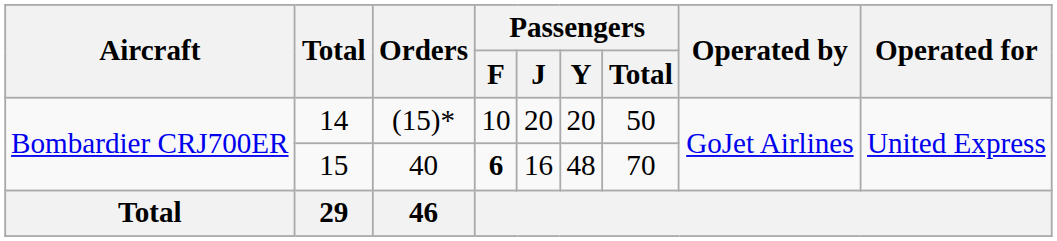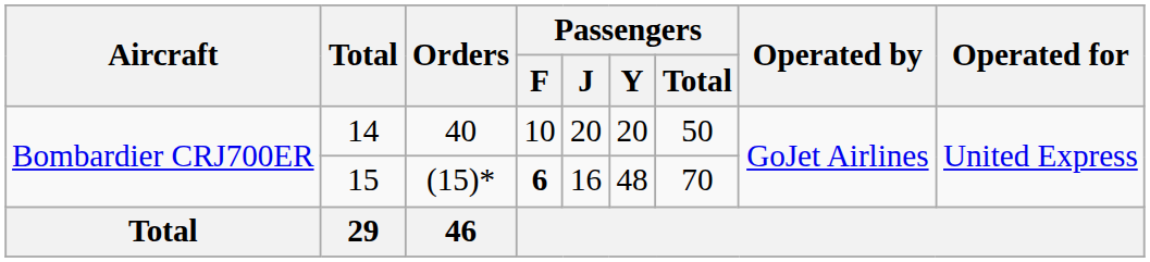 <table class="wikitable" style="margin:1em auto; border-collapse:collapse; text-align:center;">
 <tr>
 <th rowspan="2">Aircraft</th>
 <th rowspan="2">Total</th>
 <th rowspan="2">Orders</th>
 <th colspan="4">Passengers</th>
 <th rowspan="2">Operated by</th>
 <th rowspan="2">Operated for</th>
 </tr>
 <tr>
 <th><abbr>F</abbr></th>
 <th><abbr>J</abbr></th>
 <th><abbr>Y</abbr></th>
 <th>Total</th>
 </tr>
 <tr>
 <td rowspan="2"><a href='#'>Bombardier CRJ700ER</a></td>
 <td>14</td>
-<td>(15)*</td>
+<td>40</td>
 <td>10</td>
 <td>20</td>
 <td>20</td>
 <td>50</td>
 <td rowspan="2"><a href='#'>GoJet Airlines</a></td>
 <td rowspan="2"><a href='#'>United Express</a></td>
 </tr>
 <tr>
 <td>15</td>
-<td>40</td>
+<td>(15)*</td>
 <td><strong>6</strong></td>
 <td>16</td>
 <td>48</td>
 <td>70</td>
 </tr>
 <tr>
 <th>Total</th>
 <th>29</th>
 <th>46</th>
 <th colspan="6"></th>
 </tr>
 </table>
